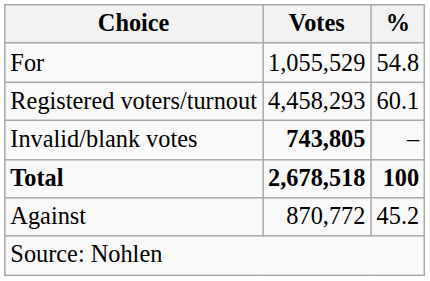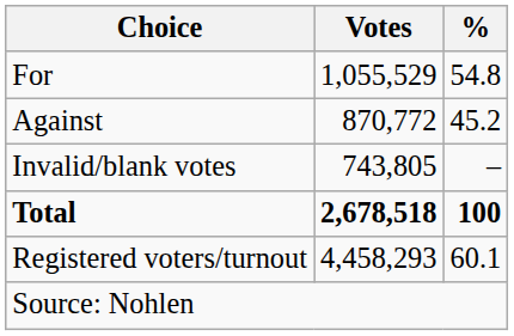 <table class=wikitable style=text-align:right>
 <tr>
 <th>Choice</th>
 <th>Votes</th>
 <th>%</th>
 </tr>
 <tr>
 <td align=left>For</td>
 <td>1,055,529</td>
 <td>54.8</td>
 </tr>
 <tr>
-<td align=left>Registered voters/turnout</td>
-<td>4,458,293</td>
-<td>60.1</td>
+<td align=left>Against</td>
+<td>870,772</td>
+<td>45.2</td>
 </tr>
 <tr>
 <td align=left>Invalid/blank votes</td>
-<td><strong>743,805</strong></td>
+<td>743,805</td>
 <td>–</td>
 </tr>
 <tr>
 <td align=left><strong>Total</strong></td>
 <td><strong>2,678,518</strong></td>
 <td><strong>100</strong></td>
 </tr>
 <tr>
-<td align=left>Against</td>
-<td>870,772</td>
-<td>45.2</td>
+<td align=left>Registered voters/turnout</td>
+<td>4,458,293</td>
+<td>60.1</td>
 </tr>
 <tr>
 <td align=left colspan=3>Source: Nohlen</td>
 </tr>
 </table>
